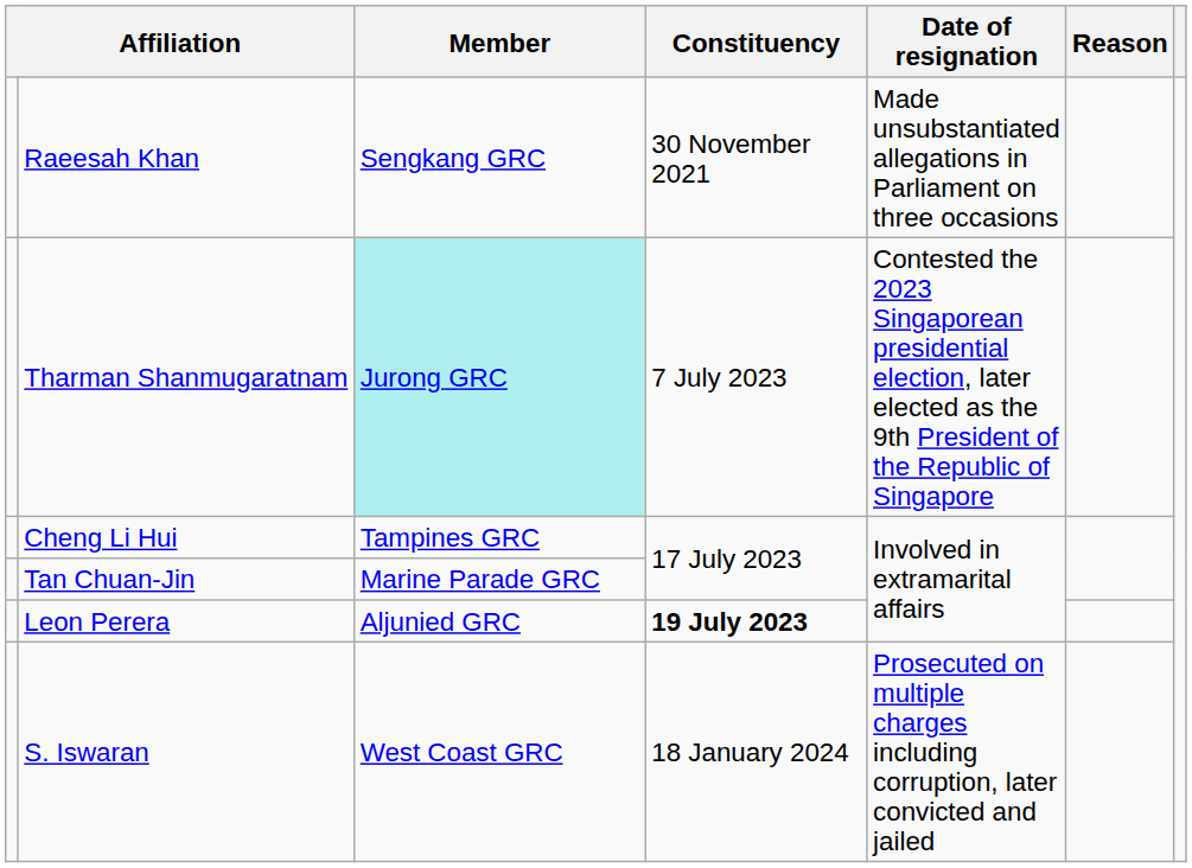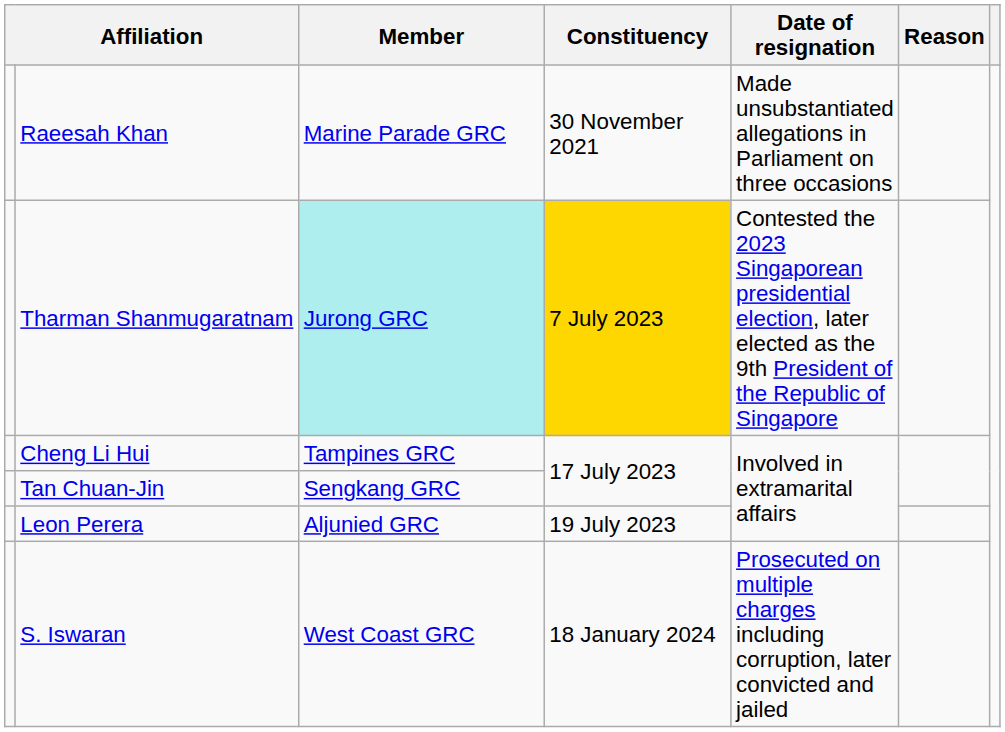 <table class="wikitable sortable" style="font-size:95%; text-align:left;">
 <tr>
 <th colspan="2" data-sort-type="number" style="width: 40px;">Affiliation</th>
 <th style="width: 160px;">Member</th>
 <th style="width: 120px;">Constituency</th>
 <th style="width: 100px;">Date of resignation</th>
 <th>Reason</th>
 <th></th>
 </tr>
 <tr>
 <td></td>
 <td><a href='#'>Raeesah Khan</a></td>
-<td><a href='#'>Sengkang GRC</a></td>
+<td><a href='#'>Marine Parade GRC</a></td>
 <td>30 November 2021</td>
 <td>Made unsubstantiated allegations in Parliament on three occasions</td>
 <td></td>
 </tr>
 <tr>
 <td></td>
 <td><a href='#'>Tharman Shanmugaratnam</a></td>
 <td style="background: paleturquoise;"><a href='#'>Jurong GRC</a></td>
-<td>7 July 2023</td>
+<td style="background: gold;">7 July 2023</td>
 <td>Contested the <a href='#'>2023 Singaporean presidential election</a>, later elected as the 9th <a href='#'>President of the Republic of Singapore</a></td>
 <td></td>
 </tr>
 <tr>
 <td></td>
 <td><a href='#'>Cheng Li Hui</a></td>
 <td><a href='#'>Tampines GRC</a></td>
 <td rowspan=2>17 July 2023</td>
 <td rowspan=3>Involved in extramarital affairs</td>
 <td rowspan="2"></td>
 </tr>
 <tr>
 <td></td>
 <td><a href='#'>Tan Chuan-Jin</a></td>
-<td><a href='#'>Marine Parade GRC</a></td>
+<td><a href='#'>Sengkang GRC</a></td>
 </tr>
 <tr>
 <td></td>
 <td><a href='#'>Leon Perera</a></td>
 <td><a href='#'>Aljunied GRC</a></td>
-<td><strong>19 July 2023</strong></td>
+<td>19 July 2023</td>
 <td></td>
 </tr>
 <tr>
 <td></td>
 <td><a href='#'>S. Iswaran</a></td>
 <td><a href='#'>West Coast GRC</a></td>
 <td>18 January 2024</td>
 <td><a href='#'>Prosecuted on multiple charges</a> including corruption, later convicted and jailed</td>
 <td></td>
 </tr>
 </table>
